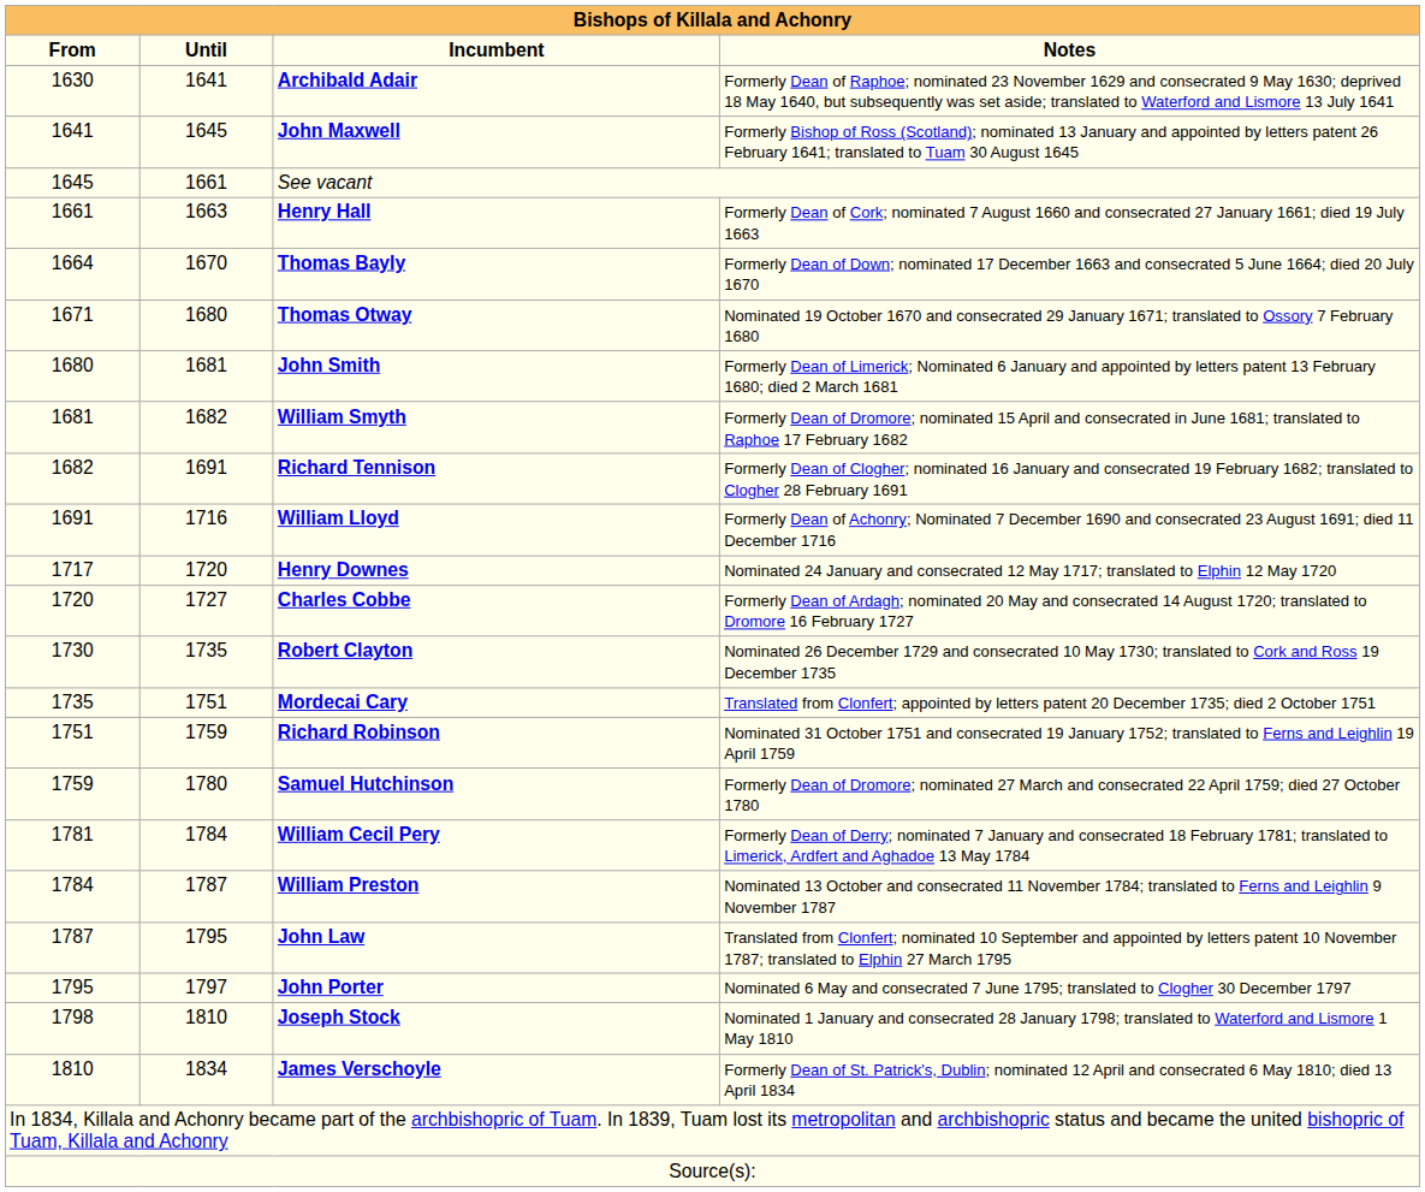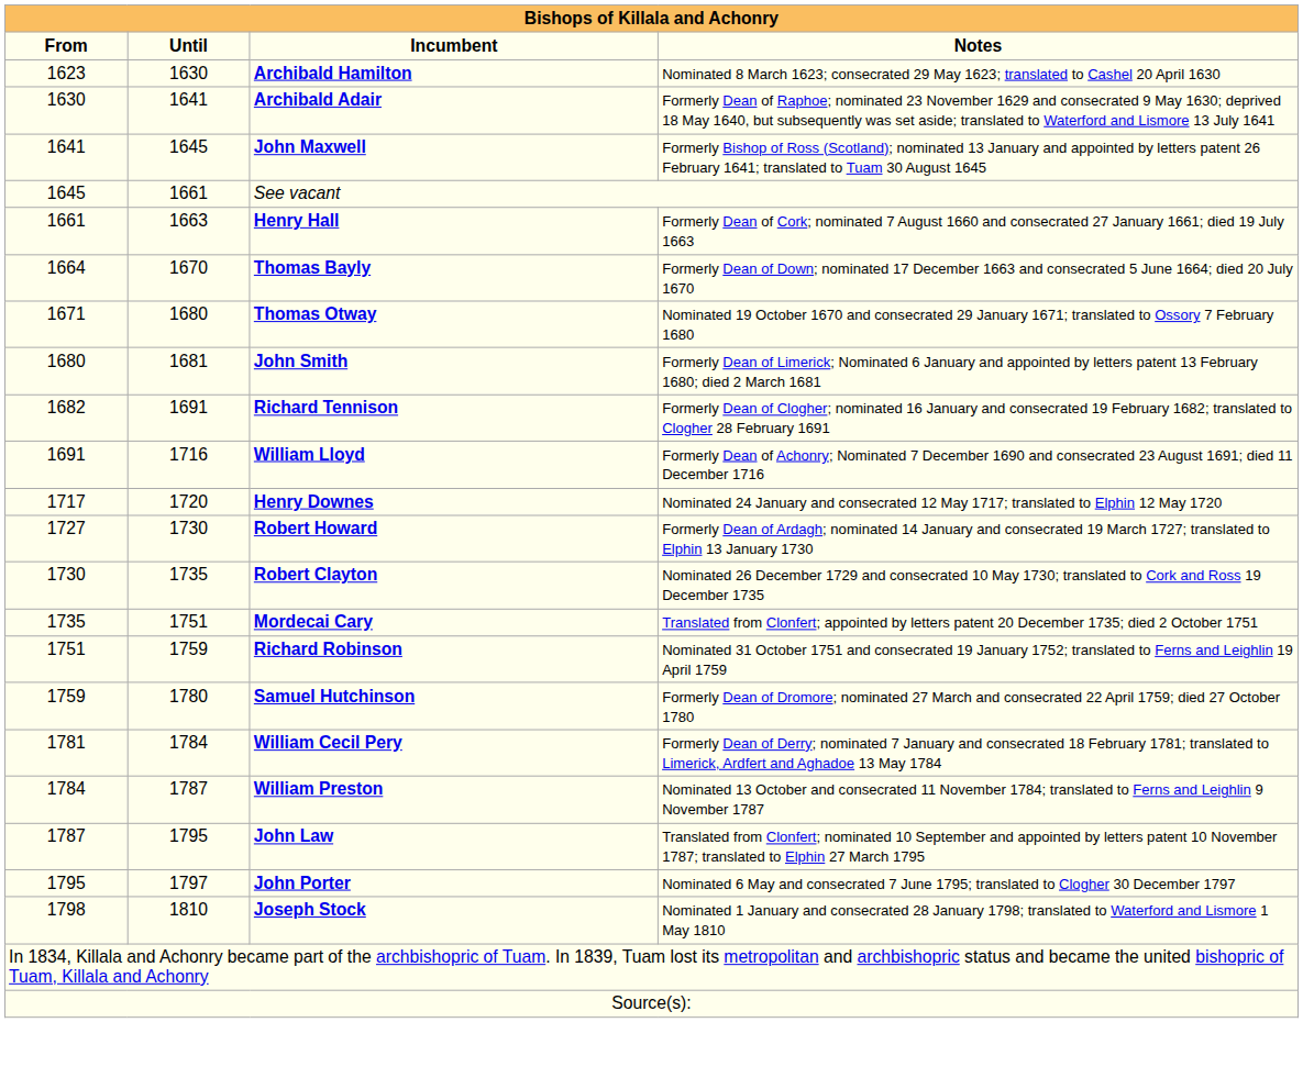 <table class="wikitable" style="width:95%;" border="1" cellpadding="2">
 <tr>
 <th style="background-color:#FABE60" colspan="4">Bishops of Killala and Achonry</th>
 </tr>
 <tr align=center>
 <th style="background-color:#ffffec" width="9%">From</th>
 <th style="background-color:#ffffec" width="9%">Until</th>
 <th style="background-color:#ffffec" width="30%">Incumbent</th>
 <th style="background-color:#ffffec" width="47%">Notes</th>
+</tr>
+<tr valign=top bgcolor="#ffffec">
+<td align="center">1623</td>
+<td align="center">1630</td>
+<td><strong><a href='#'>Archibald Hamilton</a></strong></td>
+<td><small>Nominated 8 March 1623; consecrated 29 May 1623; <a href='#'>translated</a> to <a href='#'>Cashel</a> 20 April 1630</small></td>
 </tr>
 <tr valign=top bgcolor="#ffffec">
 <td align="center">1630</td>
 <td align="center">1641</td>
 <td><strong><a href='#'>Archibald Adair</a></strong></td>
 <td><small>Formerly <a href='#'>Dean</a> of <a href='#'>Raphoe</a>; nominated 23 November 1629 and consecrated 9 May 1630; deprived 18 May 1640, but subsequently was set aside; translated to <a href='#'>Waterford and Lismore</a> 13 July 1641</small></td>
 </tr>
 <tr valign=top bgcolor="#ffffec">
 <td align="center">1641</td>
 <td align="center">1645</td>
 <td><strong><a href='#'>John Maxwell</a></strong></td>
 <td><small>Formerly <a href='#'>Bishop of Ross (Scotland)</a>; nominated 13 January and appointed by letters patent 26 February 1641; translated to <a href='#'>Tuam</a> 30 August 1645</small></td>
 </tr>
 <tr valign=top bgcolor="#ffffec">
 <td align="center">1645</td>
 <td align="center">1661</td>
 <td colspan="2"><em>See vacant</em></td>
 </tr>
 <tr valign=top bgcolor="#ffffec">
 <td align="center">1661</td>
 <td align="center">1663</td>
 <td><strong><a href='#'>Henry Hall</a></strong></td>
 <td><small>Formerly <a href='#'>Dean</a> of <a href='#'>Cork</a>; nominated 7 August 1660 and consecrated 27 January 1661; died 19 July 1663</small></td>
 </tr>
 <tr valign=top bgcolor="#ffffec">
 <td align="center">1664</td>
 <td align="center">1670</td>
 <td><strong><a href='#'>Thomas Bayly</a></strong></td>
 <td><small>Formerly <a href='#'>Dean of Down</a>; nominated 17 December 1663 and consecrated 5 June 1664; died 20 July 1670</small></td>
 </tr>
 <tr valign=top bgcolor="#ffffec">
 <td align="center">1671</td>
 <td align="center">1680</td>
 <td><strong><a href='#'>Thomas Otway</a></strong></td>
 <td><small>Nominated 19 October 1670 and consecrated 29 January 1671; translated to <a href='#'>Ossory</a> 7 February 1680</small></td>
 </tr>
 <tr valign=top bgcolor="#ffffec">
 <td align="center">1680</td>
 <td align="center">1681</td>
 <td><strong><a href='#'>John Smith</a></strong></td>
 <td><small>Formerly <a href='#'>Dean of Limerick</a>; Nominated 6 January and appointed by letters patent 13 February 1680; died 2 March 1681</small></td>
 </tr>
 <tr valign=top bgcolor="#ffffec">
-<td align="center">1681</td>
-<td align="center">1682</td>
-<td><strong><a href='#'>William Smyth</a></strong></td>
-<td><small>Formerly <a href='#'>Dean of Dromore</a>; nominated 15 April and consecrated in June 1681; translated to <a href='#'>Raphoe</a> 17 February 1682</small></td>
-</tr>
-<tr valign=top bgcolor="#ffffec">
 <td align="center">1682</td>
 <td align="center">1691</td>
 <td><strong><a href='#'>Richard Tennison</a></strong></td>
 <td><small>Formerly <a href='#'>Dean of Clogher</a>; nominated 16 January and consecrated 19 February 1682; translated to <a href='#'>Clogher</a> 28 February 1691</small></td>
 </tr>
 <tr valign=top bgcolor="#ffffec">
 <td align="center">1691</td>
 <td align="center">1716</td>
 <td><strong><a href='#'>William Lloyd</a></strong></td>
 <td><small>Formerly <a href='#'>Dean</a> of <a href='#'>Achonry</a>; Nominated 7 December 1690 and consecrated 23 August 1691; died 11 December 1716</small></td>
 </tr>
 <tr valign=top bgcolor="#ffffec">
 <td align="center">1717</td>
 <td align="center">1720</td>
 <td><strong><a href='#'>Henry Downes</a></strong></td>
 <td><small>Nominated 24 January and consecrated 12 May 1717; translated to <a href='#'>Elphin</a> 12 May 1720</small></td>
 </tr>
 <tr valign=top bgcolor="#ffffec">
-<td align="center">1720</td>
 <td align="center">1727</td>
-<td><strong><a href='#'>Charles Cobbe</a></strong></td>
-<td><small>Formerly <a href='#'>Dean of Ardagh</a>; nominated 20 May and consecrated 14 August 1720; translated to <a href='#'>Dromore</a> 16 February 1727</small></td>
+<td align="center">1730</td>
+<td><strong><a href='#'>Robert Howard</a></strong></td>
+<td><small>Formerly <a href='#'>Dean of Ardagh</a>; nominated 14 January and consecrated 19 March 1727; translated to <a href='#'>Elphin</a> 13 January 1730</small></td>
 </tr>
 <tr valign=top bgcolor="#ffffec">
 <td align="center">1730</td>
 <td align="center">1735</td>
 <td><strong><a href='#'>Robert Clayton</a></strong></td>
 <td><small>Nominated 26 December 1729 and consecrated 10 May 1730; translated to <a href='#'>Cork and Ross</a> 19 December 1735</small></td>
 </tr>
 <tr valign=top bgcolor="#ffffec">
 <td align="center">1735</td>
 <td align="center">1751</td>
 <td><strong><a href='#'>Mordecai Cary</a></strong></td>
 <td><small><a href='#'>Translated</a> from <a href='#'>Clonfert</a>; appointed by letters patent 20 December 1735; died 2 October 1751</small></td>
 </tr>
 <tr valign=top bgcolor="#ffffec">
 <td align="center">1751</td>
 <td align="center">1759</td>
 <td><strong><a href='#'>Richard Robinson</a></strong></td>
 <td><small>Nominated 31 October 1751 and consecrated 19 January 1752; translated to <a href='#'>Ferns and Leighlin</a> 19 April 1759</small></td>
 </tr>
 <tr valign=top bgcolor="#ffffec">
 <td align="center">1759</td>
 <td align="center">1780</td>
 <td><strong><a href='#'>Samuel Hutchinson</a></strong></td>
 <td><small>Formerly <a href='#'>Dean of Dromore</a>; nominated 27 March and consecrated 22 April 1759; died 27 October 1780</small></td>
 </tr>
 <tr valign=top bgcolor="#ffffec">
 <td align="center">1781</td>
 <td align="center">1784</td>
 <td><strong><a href='#'>William Cecil Pery</a></strong></td>
 <td><small>Formerly <a href='#'>Dean of Derry</a>; nominated 7 January and consecrated 18 February 1781; translated to <a href='#'>Limerick, Ardfert and Aghadoe</a> 13 May 1784</small></td>
 </tr>
 <tr valign=top bgcolor="#ffffec">
 <td align="center">1784</td>
 <td align="center">1787</td>
 <td><strong><a href='#'>William Preston</a></strong></td>
 <td><small>Nominated 13 October and consecrated 11 November 1784; translated to <a href='#'>Ferns and Leighlin</a> 9 November 1787</small></td>
 </tr>
 <tr valign=top bgcolor="#ffffec">
 <td align="center">1787</td>
 <td align="center">1795</td>
 <td><strong><a href='#'>John Law</a></strong></td>
 <td><small>Translated from <a href='#'>Clonfert</a>; nominated 10 September and appointed by letters patent 10 November 1787; translated to <a href='#'>Elphin</a> 27 March 1795</small></td>
 </tr>
 <tr valign=top bgcolor="#ffffec">
 <td align="center">1795</td>
 <td align="center">1797</td>
 <td><strong><a href='#'>John Porter</a></strong></td>
 <td><small>Nominated 6 May and consecrated 7 June 1795; translated to <a href='#'>Clogher</a> 30 December 1797</small></td>
 </tr>
 <tr valign=top bgcolor="#ffffec">
 <td align="center">1798</td>
 <td align="center">1810</td>
 <td><strong><a href='#'>Joseph Stock</a></strong></td>
 <td><small>Nominated 1 January and consecrated 28 January 1798; translated to <a href='#'>Waterford and Lismore</a> 1 May 1810</small></td>
 </tr>
 <tr valign=top bgcolor="#ffffec">
-<td align="center">1810</td>
-<td align="center">1834</td>
-<td><strong><a href='#'>James Verschoyle</a></strong></td>
-<td><small>Formerly <a href='#'>Dean of St. Patrick's, Dublin</a>; nominated 12 April and consecrated 6 May 1810; died 13 April 1834</small></td>
-</tr>
-<tr valign=top bgcolor="#ffffec">
 <td colspan=4>In 1834, Killala and Achonry became part of the <a href='#'>archbishopric of Tuam</a>. In 1839, Tuam lost its <a href='#'>metropolitan</a> and <a href='#'>archbishopric</a> status and became the united <a href='#'>bishopric of Tuam, Killala and Achonry</a></td>
 </tr>
 <tr valign=top bgcolor="#ffffec">
 <td align=center colspan="4">Source(s):</td>
 </tr>
 </table>
